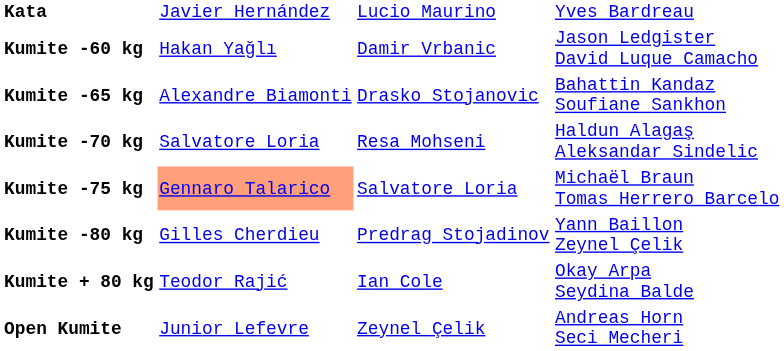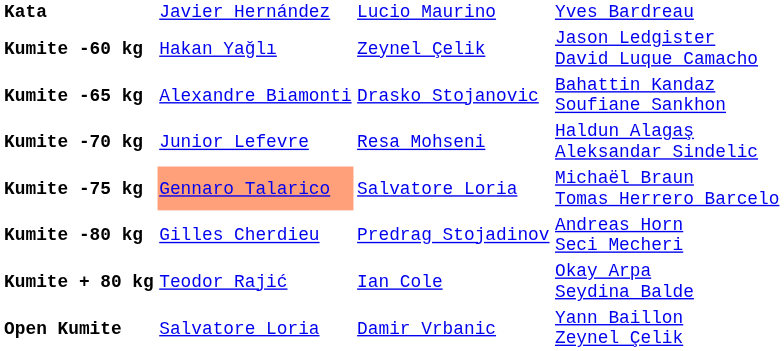 <table>
 <tr>
 <td><strong>Kata</strong></td>
 <td> <a href='#'>Javier Hernández</a></td>
 <td> <a href='#'>Lucio Maurino</a></td>
 <td> <a href='#'>Yves Bardreau</a></td>
 </tr>
 <tr>
 <td><strong>Kumite -60 kg</strong></td>
 <td> <a href='#'>Hakan Yağlı</a></td>
-<td> <a href='#'>Damir Vrbanic</a></td>
+<td> <a href='#'>Zeynel Çelik</a></td>
 <td> <a href='#'>Jason Ledgister</a> <br>  <a href='#'>David Luque Camacho</a></td>
 </tr>
 <tr>
 <td><strong>Kumite -65 kg</strong></td>
 <td> <a href='#'>Alexandre Biamonti</a></td>
 <td> <a href='#'>Drasko Stojanovic</a></td>
 <td> <a href='#'>Bahattin Kandaz</a> <br>  <a href='#'>Soufiane Sankhon</a></td>
 </tr>
 <tr>
 <td><strong>Kumite -70 kg</strong></td>
-<td> <a href='#'>Salvatore Loria</a></td>
+<td> <a href='#'>Junior Lefevre</a></td>
 <td> <a href='#'>Resa Mohseni</a></td>
 <td> <a href='#'>Haldun Alagaş</a> <br>  <a href='#'>Aleksandar Sindelic</a></td>
 </tr>
 <tr>
 <td><strong>Kumite -75 kg</strong></td>
 <td style="background: lightsalmon;"> <a href='#'>Gennaro Talarico</a></td>
 <td> <a href='#'>Salvatore Loria</a></td>
 <td> <a href='#'>Michaël Braun</a> <br>  <a href='#'>Tomas Herrero Barcelo</a></td>
 </tr>
 <tr>
 <td><strong>Kumite -80 kg</strong></td>
 <td> <a href='#'>Gilles Cherdieu</a></td>
 <td> <a href='#'>Predrag Stojadinov</a></td>
-<td> <a href='#'>Yann Baillon</a> <br>  <a href='#'>Zeynel Çelik</a></td>
+<td> <a href='#'>Andreas Horn</a> <br>  <a href='#'>Seci Mecheri</a></td>
 </tr>
 <tr>
 <td><strong>Kumite + 80 kg</strong></td>
 <td> <a href='#'>Teodor Rajić</a></td>
 <td> <a href='#'>Ian Cole</a></td>
 <td> <a href='#'>Okay Arpa</a> <br>  <a href='#'>Seydina Balde</a></td>
 </tr>
 <tr>
 <td><strong>Open Kumite</strong></td>
-<td> <a href='#'>Junior Lefevre</a></td>
-<td> <a href='#'>Zeynel Çelik</a></td>
-<td> <a href='#'>Andreas Horn</a> <br>  <a href='#'>Seci Mecheri</a></td>
+<td> <a href='#'>Salvatore Loria</a></td>
+<td> <a href='#'>Damir Vrbanic</a></td>
+<td> <a href='#'>Yann Baillon</a> <br>  <a href='#'>Zeynel Çelik</a></td>
 </tr>
 <tr>
 </tr>
 </table>
